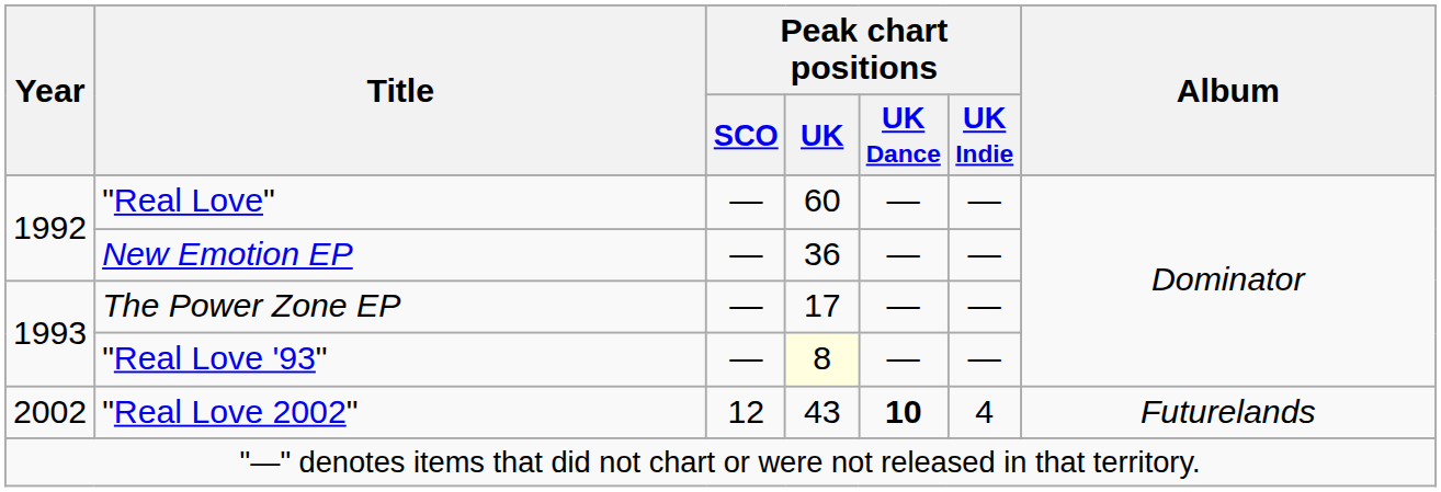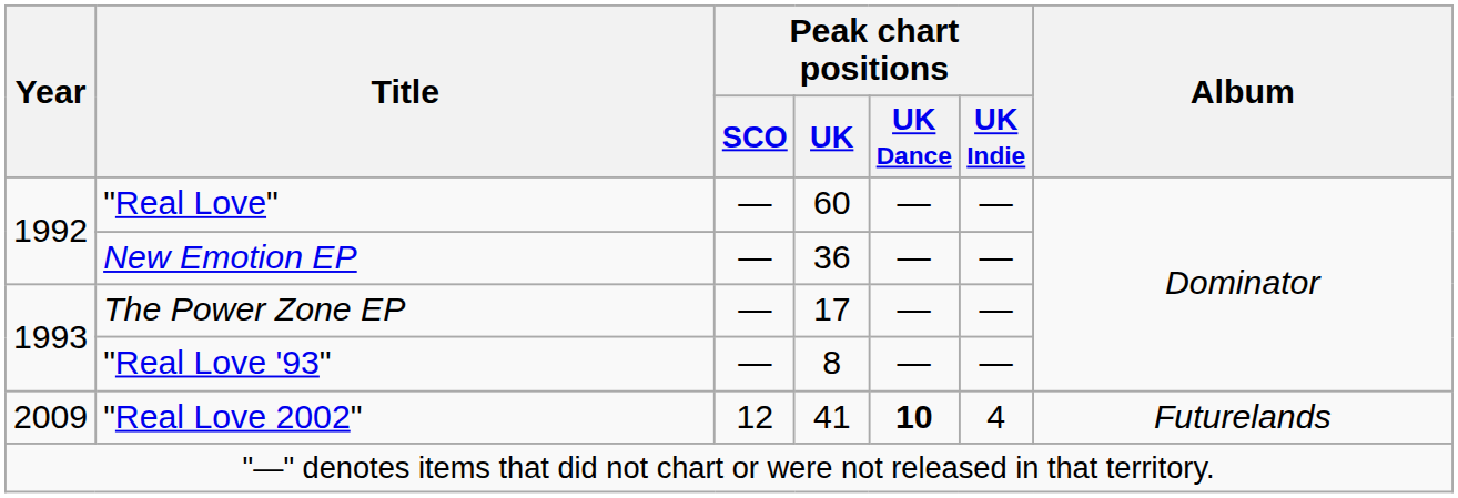 <table class="wikitable" style="text-align:center;">
 <tr>
 <th rowspan="2" style="width:2em;">Year</th>
 <th rowspan="2" style="width:18em;">Title</th>
 <th colspan="4">Peak chart positions</th>
 <th rowspan="2" style="width:12em;">Album</th>
 </tr>
 <tr>
 <th style="width:2em;font-size:90%;"><a href='#'>SCO</a><br></th>
 <th style="width:2em;font-size:90%;"><a href='#'>UK</a><br></th>
 <th style="width:2em;font-size:90%;"><a href='#'>UK<br><small>Dance</small></a><br></th>
 <th style="width:2em;font-size:90%;"><a href='#'>UK<br><small>Indie</small></a><br></th>
 </tr>
 <tr>
 <td rowspan="2">1992</td>
 <td style="text-align:left;">"<a href='#'>Real Love</a>"</td>
 <td>—</td>
 <td>60</td>
 <td>—</td>
 <td>—</td>
 <td rowspan="4"><em>Dominator</em></td>
 </tr>
 <tr>
 <td style="text-align:left;"><em><a href='#'>New Emotion EP</a></em></td>
 <td>—</td>
 <td>36</td>
 <td>—</td>
 <td>—</td>
 </tr>
 <tr>
 <td rowspan="2">1993</td>
 <td style="text-align:left;"><em>The Power Zone EP</em></td>
 <td>—</td>
 <td>17</td>
 <td>—</td>
 <td>—</td>
 </tr>
 <tr>
 <td style="text-align:left;">"<a href='#'>Real Love '93</a>"</td>
 <td>—</td>
-<td style="background: lightyellow;">8</td>
+<td>8</td>
 <td>—</td>
 <td>—</td>
 </tr>
 <tr>
-<td>2002</td>
+<td>2009</td>
 <td style="text-align:left;">"<a href='#'>Real Love 2002</a>"</td>
 <td>12</td>
-<td>43</td>
+<td>41</td>
 <td><strong>10</strong></td>
 <td>4</td>
 <td><em>Futurelands</em></td>
 </tr>
 <tr>
 <td colspan="15" style="font-size:90%">"—" denotes items that did not chart or were not released in that territory.</td>
 </tr>
 </table>
